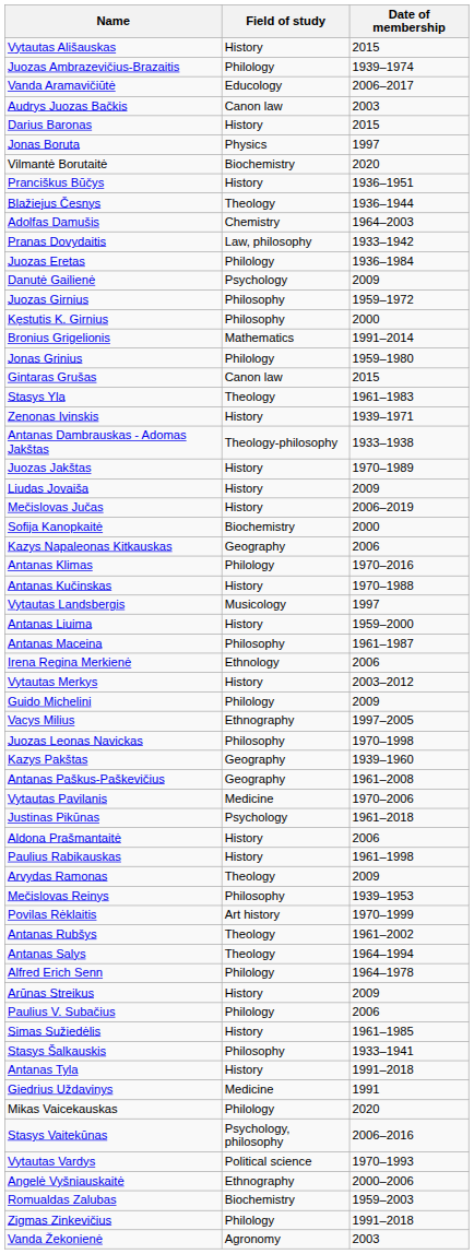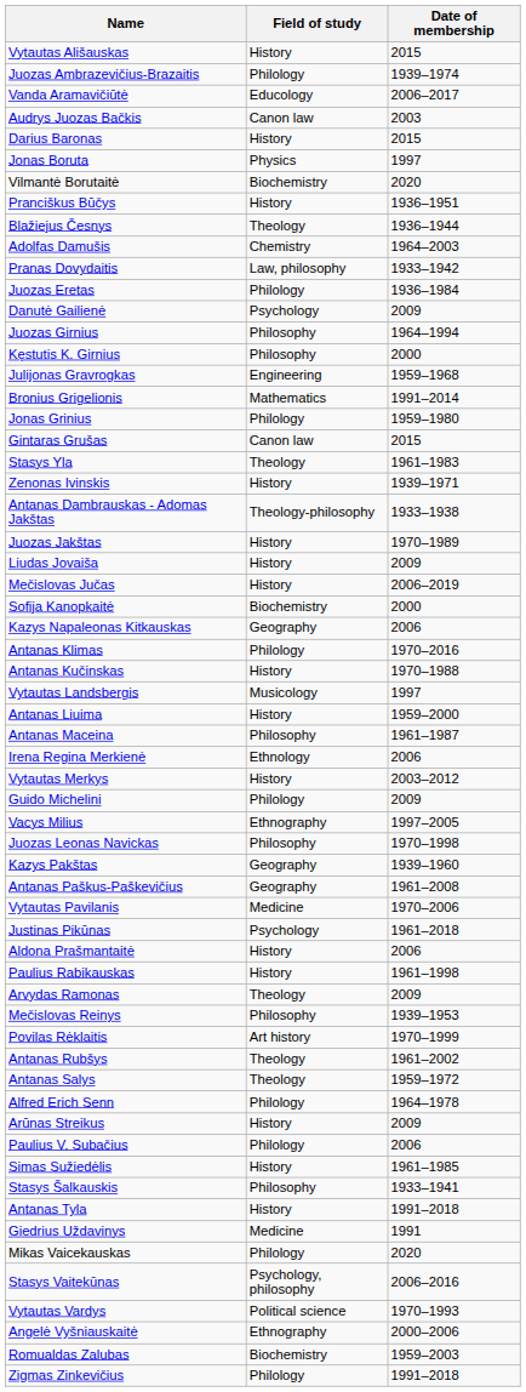 <table class="wikitable sortable">
 <tr>
 <th>Name</th>
 <th>Field of study</th>
 <th>Date of membership</th>
 </tr>
 <tr -->
 <td><a href='#'>Vytautas Ališauskas</a></td>
 <td>History</td>
 <td>2015</td>
 </tr>
 <tr -->
 <td><a href='#'>Juozas Ambrazevičius-Brazaitis</a></td>
 <td>Philology</td>
 <td>1939–1974</td>
 </tr>
 <tr -->
 <td><a href='#'>Vanda Aramavičiūtė</a></td>
 <td>Educology</td>
 <td>2006–2017</td>
 </tr>
 <tr -->
 <td><a href='#'>Audrys Juozas Bačkis</a></td>
 <td>Canon law</td>
 <td>2003</td>
 </tr>
 <tr -->
 <td><a href='#'>Darius Baronas</a></td>
 <td>History</td>
 <td>2015</td>
 </tr>
 <tr -->
 <td><a href='#'>Jonas Boruta</a></td>
 <td>Physics</td>
 <td>1997</td>
 </tr>
 <tr>
 <td>Vilmantė Borutaitė</td>
 <td>Biochemistry</td>
 <td>2020</td>
 </tr>
 <tr -->
 <td><a href='#'>Pranciškus Būčys</a></td>
 <td>History</td>
 <td>1936–1951</td>
 </tr>
 <tr -->
 <td><a href='#'>Blažiejus Česnys</a></td>
 <td>Theology</td>
 <td>1936–1944</td>
 </tr>
 <tr -->
 <td><a href='#'>Adolfas Damušis</a></td>
 <td>Chemistry</td>
 <td>1964–2003</td>
 </tr>
 <tr -->
 <td><a href='#'>Pranas Dovydaitis</a></td>
 <td>Law, philosophy</td>
 <td>1933–1942</td>
 </tr>
 <tr -->
 <td><a href='#'>Juozas Eretas</a></td>
 <td>Philology</td>
 <td>1936–1984</td>
 </tr>
 <tr -->
 <td><a href='#'>Danutė Gailienė</a></td>
 <td>Psychology</td>
 <td>2009</td>
 </tr>
 <tr -->
 <td><a href='#'>Juozas Girnius</a></td>
 <td>Philosophy</td>
-<td>1959–1972</td>
+<td>1964–1994</td>
 </tr>
 <tr -->
 <td><a href='#'>Kęstutis K. Girnius</a></td>
 <td>Philosophy</td>
 <td>2000</td>
+</tr>
+<tr -->
+<td><a href='#'>Julijonas Gravrogkas</a></td>
+<td>Engineering</td>
+<td>1959–1968</td>
 </tr>
 <tr -->
 <td><a href='#'>Bronius Grigelionis</a></td>
 <td>Mathematics</td>
 <td>1991–2014</td>
 </tr>
 <tr -->
 <td><a href='#'>Jonas Grinius</a></td>
 <td>Philology</td>
 <td>1959–1980</td>
 </tr>
 <tr -->
 <td><a href='#'>Gintaras Grušas</a></td>
 <td>Canon law</td>
 <td>2015</td>
 </tr>
 <tr -->
 <td><a href='#'>Stasys Yla</a></td>
 <td>Theology</td>
 <td>1961–1983</td>
 </tr>
 <tr -->
 <td><a href='#'>Zenonas Ivinskis</a></td>
 <td>History</td>
 <td>1939–1971</td>
 </tr>
 <tr -->
 <td><a href='#'>Antanas Dambrauskas - Adomas Jakštas</a></td>
 <td>Theology-philosophy</td>
 <td>1933–1938</td>
 </tr>
 <tr -->
 <td><a href='#'>Juozas Jakštas</a></td>
 <td>History</td>
 <td>1970–1989</td>
 </tr>
 <tr -->
 <td><a href='#'>Liudas Jovaiša</a></td>
 <td>History</td>
 <td>2009</td>
 </tr>
 <tr -->
 <td><a href='#'>Mečislovas Jučas</a></td>
 <td>History</td>
 <td>2006–2019</td>
 </tr>
 <tr -->
 <td><a href='#'>Sofija Kanopkaitė</a></td>
 <td>Biochemistry</td>
 <td>2000</td>
 </tr>
 <tr -->
 <td><a href='#'>Kazys Napaleonas Kitkauskas</a></td>
 <td>Geography</td>
 <td>2006</td>
 </tr>
 <tr -->
 <td><a href='#'>Antanas Klimas</a></td>
 <td>Philology</td>
 <td>1970–2016</td>
 </tr>
 <tr -->
 <td><a href='#'>Antanas Kučinskas</a></td>
 <td>History</td>
 <td>1970–1988</td>
 </tr>
 <tr -->
 <td><a href='#'>Vytautas Landsbergis</a></td>
 <td>Musicology</td>
 <td>1997</td>
 </tr>
 <tr -->
 <td><a href='#'>Antanas Liuima</a></td>
 <td>History</td>
 <td>1959–2000</td>
 </tr>
 <tr -->
 <td><a href='#'>Antanas Maceina</a></td>
 <td>Philosophy</td>
 <td>1961–1987</td>
 </tr>
 <tr -->
 <td><a href='#'>Irena Regina Merkienė</a></td>
 <td>Ethnology</td>
 <td>2006</td>
 </tr>
 <tr -->
 <td><a href='#'>Vytautas Merkys</a></td>
 <td>History</td>
 <td>2003–2012</td>
 </tr>
 <tr -->
 <td><a href='#'>Guido Michelini</a></td>
 <td>Philology</td>
 <td>2009</td>
 </tr>
 <tr -->
 <td><a href='#'>Vacys Milius</a></td>
 <td>Ethnography</td>
 <td>1997–2005</td>
 </tr>
 <tr -->
 <td><a href='#'>Juozas Leonas Navickas</a></td>
 <td>Philosophy</td>
 <td>1970–1998</td>
 </tr>
 <tr -->
 <td><a href='#'>Kazys Pakštas</a></td>
 <td>Geography</td>
 <td>1939–1960</td>
 </tr>
 <tr -->
 <td><a href='#'>Antanas Paškus-Paškevičius</a></td>
 <td>Geography</td>
 <td>1961–2008</td>
 </tr>
 <tr -->
 <td><a href='#'>Vytautas Pavilanis</a></td>
 <td>Medicine</td>
 <td>1970–2006</td>
 </tr>
 <tr -->
 <td><a href='#'>Justinas Pikūnas</a></td>
 <td>Psychology</td>
 <td>1961–2018</td>
 </tr>
 <tr -->
 <td><a href='#'>Aldona Prašmantaitė</a></td>
 <td>History</td>
 <td>2006</td>
 </tr>
 <tr -->
 <td><a href='#'>Paulius Rabikauskas</a></td>
 <td>History</td>
 <td>1961–1998</td>
 </tr>
 <tr -->
 <td><a href='#'>Arvydas Ramonas</a></td>
 <td>Theology</td>
 <td>2009</td>
 </tr>
 <tr -->
 <td><a href='#'>Mečislovas Reinys</a></td>
 <td>Philosophy</td>
 <td>1939–1953</td>
 </tr>
 <tr -->
 <td><a href='#'>Povilas Rėklaitis</a></td>
 <td>Art history</td>
 <td>1970–1999</td>
 </tr>
 <tr -->
 <td><a href='#'>Antanas Rubšys</a></td>
 <td>Theology</td>
 <td>1961–2002</td>
 </tr>
 <tr -->
 <td><a href='#'>Antanas Salys</a></td>
 <td>Theology</td>
-<td>1964–1994</td>
+<td>1959–1972</td>
 </tr>
 <tr -->
 <td><a href='#'>Alfred Erich Senn</a></td>
 <td>Philology</td>
 <td>1964–1978</td>
 </tr>
 <tr -->
 <td><a href='#'>Arūnas Streikus</a></td>
 <td>History</td>
 <td>2009</td>
 </tr>
 <tr -->
 <td><a href='#'>Paulius V. Subačius</a></td>
 <td>Philology</td>
 <td>2006</td>
 </tr>
 <tr -->
 <td><a href='#'>Simas Sužiedėlis</a></td>
 <td>History</td>
 <td>1961–1985</td>
 </tr>
 <tr -->
 <td><a href='#'>Stasys Šalkauskis</a></td>
 <td>Philosophy</td>
 <td>1933–1941</td>
 </tr>
 <tr -->
 <td><a href='#'>Antanas Tyla</a></td>
 <td>History</td>
 <td>1991–2018</td>
 </tr>
 <tr -->
 <td><a href='#'>Giedrius Uždavinys</a></td>
 <td>Medicine</td>
 <td>1991</td>
 </tr>
 <tr>
 <td>Mikas Vaicekauskas</td>
 <td>Philology</td>
 <td>2020</td>
 </tr>
 <tr -->
 <td><a href='#'>Stasys Vaitekūnas</a></td>
 <td>Psychology, philosophy</td>
 <td>2006–2016</td>
 </tr>
 <tr -->
 <td><a href='#'>Vytautas Vardys</a></td>
 <td>Political science</td>
 <td>1970–1993</td>
 </tr>
 <tr -->
 <td><a href='#'>Angelė Vyšniauskaitė</a></td>
 <td>Ethnography</td>
 <td>2000–2006</td>
 </tr>
 <tr -->
 <td><a href='#'>Romualdas Zalubas</a></td>
 <td>Biochemistry</td>
 <td>1959–2003</td>
 </tr>
 <tr -->
 <td><a href='#'>Zigmas Zinkevičius</a></td>
 <td>Philology</td>
 <td>1991–2018</td>
 </tr>
-<tr -->
-<td><a href='#'>Vanda Žekonienė</a></td>
-<td>Agronomy</td>
-<td>2003</td>
-</tr>
 </table>
